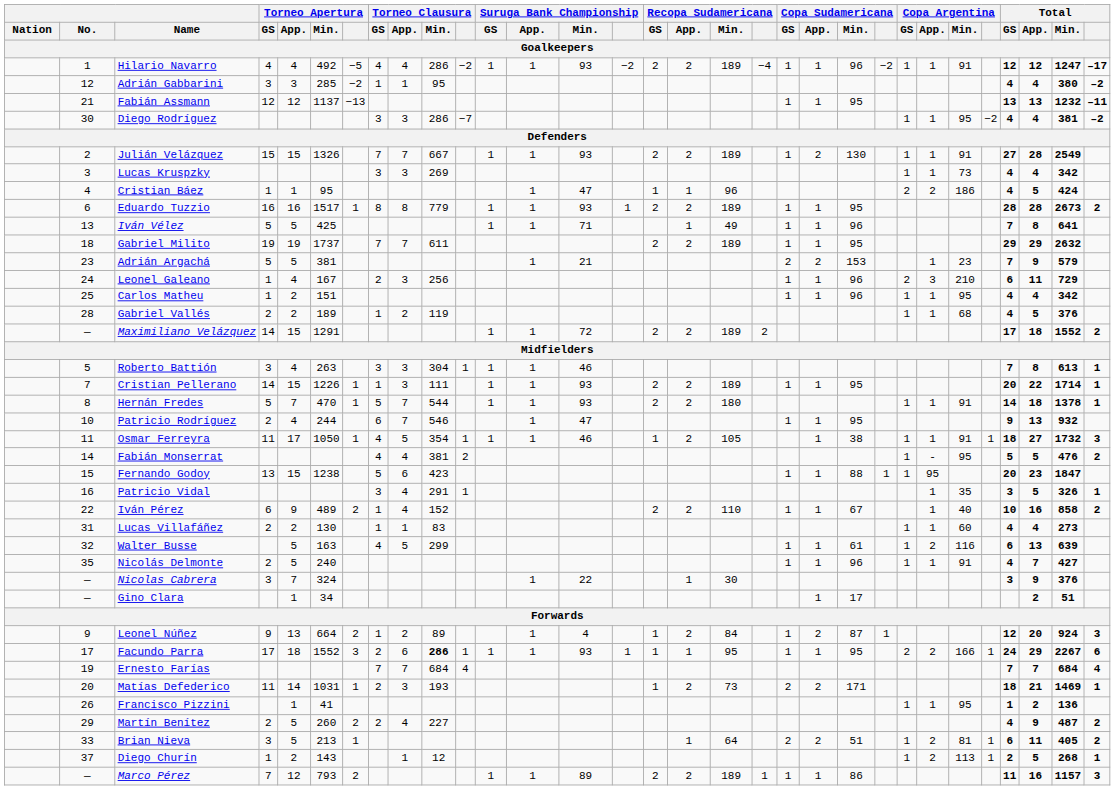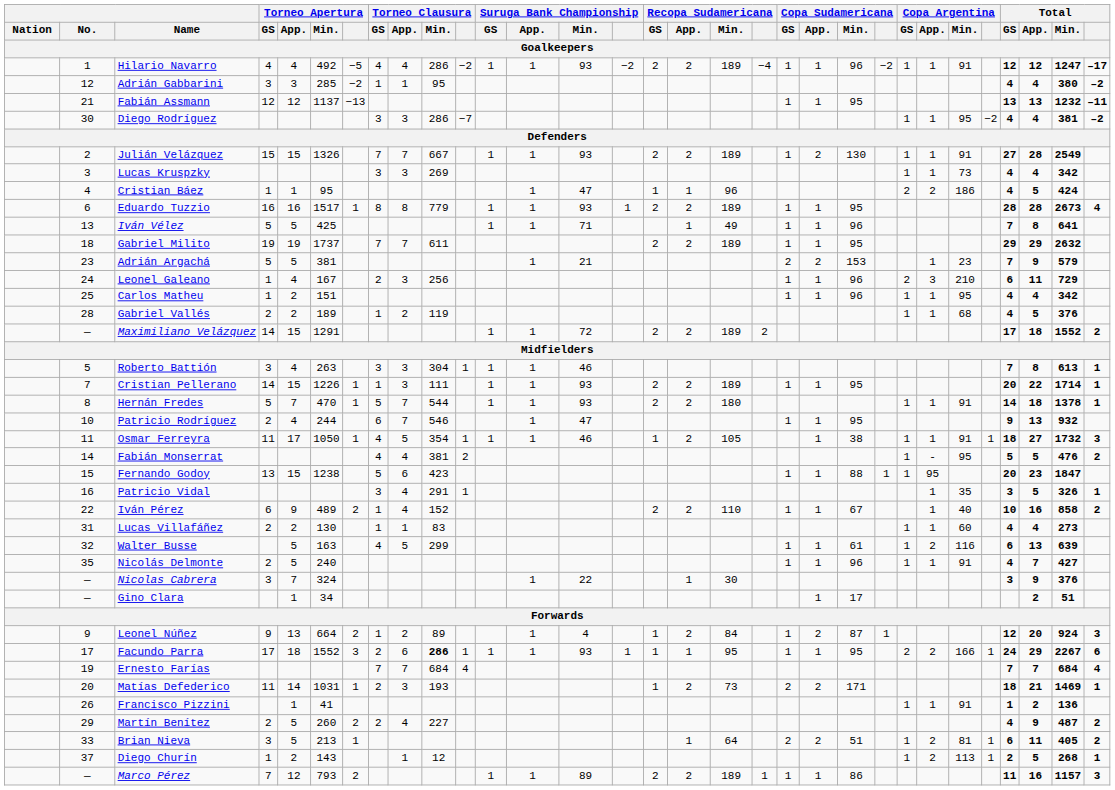 <table class="wikitable" style="font-size: 95%; text-align: center">
 <tr>
 <th colspan=3></th>
 <th colspan=4><a href='#'>Torneo Apertura</a></th>
 <th colspan=4><a href='#'>Torneo Clausura</a></th>
 <th colspan=4><a href='#'>Suruga Bank Championship</a></th>
 <th colspan=4><a href='#'>Recopa Sudamericana</a></th>
 <th colspan=4><a href='#'>Copa Sudamericana</a></th>
 <th colspan=4><a href='#'>Copa Argentina</a></th>
 <th colspan=4>Total</th>
 </tr>
 <tr>
 <th width="5%">Nation</th>
 <th width="5%">No.</th>
 <th width="13%">Name</th>
 <th>GS</th>
 <th>App.</th>
 <th>Min.</th>
 <th></th>
 <th>GS</th>
 <th>App.</th>
 <th>Min.</th>
 <th></th>
 <th>GS</th>
 <th>App.</th>
 <th>Min.</th>
 <th></th>
 <th>GS</th>
 <th>App.</th>
 <th>Min.</th>
 <th></th>
 <th>GS</th>
 <th>App.</th>
 <th>Min.</th>
 <th></th>
 <th>GS</th>
 <th>App.</th>
 <th>Min.</th>
 <th></th>
 <th>GS</th>
 <th>App.</th>
 <th>Min.</th>
 <th></th>
 </tr>
 <tr>
 <th colspan=31>Goalkeepers</th>
 </tr>
 <tr>
 <td></td>
 <td>1</td>
 <td align=left><a href='#'>Hilario Navarro</a></td>
 <td>4 </td>
 <td>4 </td>
 <td>492 </td>
 <td>−5 </td>
 <td>4 </td>
 <td>4 </td>
 <td>286 </td>
 <td>−2 </td>
 <td>1 </td>
 <td>1 </td>
 <td>93 </td>
 <td>−2 </td>
 <td>2 </td>
 <td>2 </td>
 <td>189 </td>
 <td>−4 </td>
 <td>1 </td>
 <td>1 </td>
 <td>96 </td>
 <td>−2 </td>
 <td>1 </td>
 <td>1 </td>
 <td>91 </td>
 <td></td>
 <td><strong>12</strong> </td>
 <td><strong>12</strong> </td>
 <td><strong>1247</strong> </td>
 <td><strong>–17</strong> </td>
 </tr>
 <tr>
 <td></td>
 <td>12</td>
 <td align=left><a href='#'>Adrián Gabbarini</a></td>
 <td>3 </td>
 <td>3 </td>
 <td>285 </td>
 <td>−2 </td>
 <td>1 </td>
 <td>1 </td>
 <td>95 </td>
 <td></td>
 <td></td>
 <td></td>
 <td></td>
 <td></td>
 <td></td>
 <td></td>
 <td></td>
 <td></td>
 <td></td>
 <td></td>
 <td></td>
 <td></td>
 <td></td>
 <td></td>
 <td></td>
 <td></td>
 <td><strong>4</strong> </td>
 <td><strong>4</strong> </td>
 <td><strong>380</strong> </td>
 <td><strong>–2</strong> </td>
 </tr>
 <tr>
 <td></td>
 <td>21</td>
 <td align=left><a href='#'>Fabián Assmann</a></td>
 <td>12 </td>
 <td>12 </td>
 <td>1137 </td>
 <td>−13 </td>
 <td></td>
 <td></td>
 <td></td>
 <td></td>
 <td></td>
 <td></td>
 <td></td>
 <td></td>
 <td></td>
 <td></td>
 <td></td>
 <td></td>
 <td>1 </td>
 <td>1 </td>
 <td>95 </td>
 <td></td>
 <td></td>
 <td></td>
 <td></td>
 <td></td>
 <td><strong>13</strong> </td>
 <td><strong>13</strong> </td>
 <td><strong>1232</strong> </td>
 <td><strong>–11</strong> </td>
 </tr>
 <tr>
 <td></td>
 <td>30</td>
 <td align=left><a href='#'>Diego Rodríguez</a></td>
 <td></td>
 <td></td>
 <td></td>
 <td></td>
 <td>3 </td>
 <td>3 </td>
 <td>286 </td>
 <td>−7 </td>
 <td></td>
 <td></td>
 <td></td>
 <td></td>
 <td></td>
 <td></td>
 <td></td>
 <td></td>
 <td></td>
 <td></td>
 <td></td>
 <td></td>
 <td>1 </td>
 <td>1 </td>
 <td>95 </td>
 <td>−2 </td>
 <td><strong>4</strong> </td>
 <td><strong>4</strong> </td>
 <td><strong>381</strong> </td>
 <td><strong>–2</strong> </td>
 </tr>
 <tr>
 <th colspan=31>Defenders</th>
 </tr>
 <tr>
 <td></td>
 <td>2</td>
 <td align=left><a href='#'>Julián Velázquez</a></td>
 <td>15 </td>
 <td>15 </td>
 <td>1326 </td>
 <td></td>
 <td>7 </td>
 <td>7 </td>
 <td>667 </td>
 <td></td>
 <td>1 </td>
 <td>1 </td>
 <td>93 </td>
 <td></td>
 <td>2 </td>
 <td>2 </td>
 <td>189 </td>
 <td></td>
 <td>1 </td>
 <td>2 </td>
 <td>130 </td>
 <td></td>
 <td>1 </td>
 <td>1 </td>
 <td>91 </td>
 <td></td>
 <td><strong>27</strong> </td>
 <td><strong>28</strong> </td>
 <td><strong>2549</strong> </td>
 <td></td>
 </tr>
 <tr>
 <td></td>
 <td>3</td>
 <td align=left><a href='#'>Lucas Kruspzky</a></td>
 <td></td>
 <td></td>
 <td></td>
 <td></td>
 <td>3 </td>
 <td>3 </td>
 <td>269 </td>
 <td></td>
 <td></td>
 <td></td>
 <td></td>
 <td></td>
 <td></td>
 <td></td>
 <td></td>
 <td></td>
 <td></td>
 <td></td>
 <td></td>
 <td></td>
 <td>1 </td>
 <td>1 </td>
 <td>73 </td>
 <td></td>
 <td><strong>4</strong> </td>
 <td><strong>4</strong> </td>
 <td><strong>342</strong> </td>
 <td></td>
 </tr>
 <tr>
 <td></td>
 <td>4</td>
 <td align=left><a href='#'>Cristian Báez</a></td>
 <td>1 </td>
 <td>1 </td>
 <td>95 </td>
 <td></td>
 <td></td>
 <td></td>
 <td></td>
 <td></td>
 <td></td>
 <td>1 </td>
 <td>47 </td>
 <td></td>
 <td>1 </td>
 <td>1 </td>
 <td>96 </td>
 <td></td>
 <td></td>
 <td></td>
 <td></td>
 <td></td>
 <td>2 </td>
 <td>2 </td>
 <td>186 </td>
 <td></td>
 <td><strong>4</strong> </td>
 <td><strong>5</strong> </td>
 <td><strong>424</strong> </td>
 <td></td>
 </tr>
 <tr>
 <td></td>
 <td>6</td>
 <td align=left><a href='#'>Eduardo Tuzzio</a></td>
 <td>16 </td>
 <td>16 </td>
 <td>1517 </td>
 <td>1 </td>
 <td>8 </td>
 <td>8 </td>
 <td>779 </td>
 <td></td>
 <td>1 </td>
 <td>1 </td>
 <td>93 </td>
 <td>1 </td>
 <td>2 </td>
 <td>2 </td>
 <td>189 </td>
 <td></td>
 <td>1 </td>
 <td>1 </td>
 <td>95 </td>
 <td></td>
 <td></td>
 <td></td>
 <td></td>
 <td></td>
 <td><strong>28</strong> </td>
 <td><strong>28</strong> </td>
 <td><strong>2673</strong> </td>
-<td><strong>2</strong> </td>
+<td><strong>4</strong> </td>
 </tr>
 <tr>
 <td></td>
 <td>13</td>
 <td align=left><em><a href='#'>Iván Vélez</a></em></td>
 <td>5 </td>
 <td>5 </td>
 <td>425 </td>
 <td></td>
 <td></td>
 <td></td>
 <td></td>
 <td></td>
 <td>1 </td>
 <td>1 </td>
 <td>71 </td>
 <td></td>
 <td></td>
 <td>1 </td>
 <td>49 </td>
 <td></td>
 <td>1 </td>
 <td>1 </td>
 <td>96 </td>
 <td></td>
 <td></td>
 <td></td>
 <td></td>
 <td></td>
 <td><strong>7</strong> </td>
 <td><strong>8</strong> </td>
 <td><strong>641</strong> </td>
 <td></td>
 </tr>
 <tr>
 <td></td>
 <td>18</td>
 <td align=left><a href='#'>Gabriel Milito</a></td>
 <td>19 </td>
 <td>19 </td>
 <td>1737 </td>
 <td></td>
 <td>7 </td>
 <td>7 </td>
 <td>611 </td>
 <td></td>
 <td></td>
 <td></td>
 <td></td>
 <td></td>
 <td>2 </td>
 <td>2 </td>
 <td>189 </td>
 <td></td>
 <td>1 </td>
 <td>1 </td>
 <td>95 </td>
 <td></td>
 <td></td>
 <td></td>
 <td></td>
 <td></td>
 <td><strong>29</strong> </td>
 <td><strong>29</strong> </td>
 <td><strong>2632</strong> </td>
 <td></td>
 </tr>
 <tr>
 <td></td>
 <td>23</td>
 <td align=left><a href='#'>Adrián Argachá</a></td>
 <td>5 </td>
 <td>5 </td>
 <td>381 </td>
 <td></td>
 <td></td>
 <td></td>
 <td></td>
 <td></td>
 <td></td>
 <td>1 </td>
 <td>21 </td>
 <td></td>
 <td></td>
 <td></td>
 <td></td>
 <td></td>
 <td>2 </td>
 <td>2 </td>
 <td>153 </td>
 <td></td>
 <td></td>
 <td>1 </td>
 <td>23 </td>
 <td></td>
 <td><strong>7</strong> </td>
 <td><strong>9</strong> </td>
 <td><strong>579</strong> </td>
 <td></td>
 </tr>
 <tr>
 <td></td>
 <td>24</td>
 <td align=left><a href='#'>Leonel Galeano</a></td>
 <td>1 </td>
 <td>4 </td>
 <td>167 </td>
 <td></td>
 <td>2 </td>
 <td>3 </td>
 <td>256 </td>
 <td></td>
 <td></td>
 <td></td>
 <td></td>
 <td></td>
 <td></td>
 <td></td>
 <td></td>
 <td></td>
 <td>1 </td>
 <td>1 </td>
 <td>96 </td>
 <td></td>
 <td>2 </td>
 <td>3 </td>
 <td>210 </td>
 <td></td>
 <td><strong>6</strong> </td>
 <td><strong>11</strong> </td>
 <td><strong>729</strong> </td>
 <td></td>
 </tr>
 <tr>
 <td></td>
 <td>25</td>
 <td align=left><a href='#'>Carlos Matheu</a></td>
 <td>1 </td>
 <td>2 </td>
 <td>151 </td>
 <td></td>
 <td></td>
 <td></td>
 <td></td>
 <td></td>
 <td></td>
 <td></td>
 <td></td>
 <td></td>
 <td></td>
 <td></td>
 <td></td>
 <td></td>
 <td>1 </td>
 <td>1 </td>
 <td>96 </td>
 <td></td>
 <td>1 </td>
 <td>1 </td>
 <td>95 </td>
 <td></td>
 <td><strong>4</strong> </td>
 <td><strong>4</strong> </td>
 <td><strong>342</strong> </td>
 <td></td>
 </tr>
 <tr>
 <td></td>
 <td>28</td>
 <td align=left><a href='#'>Gabriel Vallés</a></td>
 <td>2 </td>
 <td>2 </td>
 <td>189 </td>
 <td></td>
 <td>1 </td>
 <td>2 </td>
 <td>119 </td>
 <td></td>
 <td></td>
 <td></td>
 <td></td>
 <td></td>
 <td></td>
 <td></td>
 <td></td>
 <td></td>
 <td></td>
 <td></td>
 <td></td>
 <td></td>
 <td>1 </td>
 <td>1 </td>
 <td>68 </td>
 <td></td>
 <td><strong>4</strong> </td>
 <td><strong>5</strong> </td>
 <td><strong>376</strong> </td>
 <td></td>
 </tr>
 <tr>
 <td></td>
 <td>—</td>
 <td align=left><em><a href='#'>Maximiliano Velázquez</a></em></td>
 <td>14 </td>
 <td>15 </td>
 <td>1291 </td>
 <td></td>
 <td></td>
 <td></td>
 <td></td>
 <td></td>
 <td>1 </td>
 <td>1 </td>
 <td>72 </td>
 <td></td>
 <td>2 </td>
 <td>2 </td>
 <td>189 </td>
 <td>2 </td>
 <td></td>
 <td></td>
 <td></td>
 <td></td>
 <td></td>
 <td></td>
 <td></td>
 <td></td>
 <td><strong>17</strong> </td>
 <td><strong>18</strong> </td>
 <td><strong>1552</strong> </td>
 <td><strong>2</strong> </td>
 </tr>
 <tr>
 <th colspan=31>Midfielders</th>
 </tr>
 <tr>
 <td></td>
 <td>5</td>
 <td align=left><a href='#'>Roberto Battión</a></td>
 <td>3 </td>
 <td>4 </td>
 <td>263 </td>
 <td></td>
 <td>3 </td>
 <td>3 </td>
 <td>304 </td>
 <td>1 </td>
 <td>1 </td>
 <td>1 </td>
 <td>46 </td>
 <td></td>
 <td></td>
 <td></td>
 <td></td>
 <td></td>
 <td></td>
 <td></td>
 <td></td>
 <td></td>
 <td></td>
 <td></td>
 <td></td>
 <td></td>
 <td><strong>7</strong> </td>
 <td><strong>8</strong> </td>
 <td><strong>613</strong> </td>
 <td><strong>1</strong> </td>
 </tr>
 <tr>
 <td></td>
 <td>7</td>
 <td align=left><a href='#'>Cristian Pellerano</a></td>
 <td>14 </td>
 <td>15 </td>
 <td>1226 </td>
 <td>1 </td>
 <td>1 </td>
 <td>3 </td>
 <td>111 </td>
 <td></td>
 <td>1 </td>
 <td>1 </td>
 <td>93 </td>
 <td></td>
 <td>2 </td>
 <td>2 </td>
 <td>189 </td>
 <td></td>
 <td>1 </td>
 <td>1 </td>
 <td>95 </td>
 <td></td>
 <td></td>
 <td></td>
 <td></td>
 <td></td>
 <td><strong>20</strong> </td>
 <td><strong>22</strong> </td>
 <td><strong>1714</strong> </td>
 <td><strong>1</strong> </td>
 </tr>
 <tr>
 <td></td>
 <td>8</td>
 <td align=left><a href='#'>Hernán Fredes</a></td>
 <td>5 </td>
 <td>7 </td>
 <td>470 </td>
 <td>1 </td>
 <td>5 </td>
 <td>7 </td>
 <td>544 </td>
 <td></td>
 <td>1 </td>
 <td>1 </td>
 <td>93 </td>
 <td></td>
 <td>2 </td>
 <td>2 </td>
 <td>180 </td>
 <td></td>
 <td></td>
 <td></td>
 <td></td>
 <td></td>
 <td>1 </td>
 <td>1 </td>
 <td>91 </td>
 <td></td>
 <td><strong>14</strong> </td>
 <td><strong>18</strong> </td>
 <td><strong>1378</strong> </td>
 <td><strong>1</strong> </td>
 </tr>
 <tr>
 <td></td>
 <td>10</td>
 <td align=left><a href='#'>Patricio Rodríguez</a></td>
 <td>2 </td>
 <td>4 </td>
 <td>244 </td>
 <td></td>
 <td>6 </td>
 <td>7 </td>
 <td>546 </td>
 <td></td>
 <td></td>
 <td>1 </td>
 <td>47 </td>
 <td></td>
 <td></td>
 <td></td>
 <td></td>
 <td></td>
 <td>1 </td>
 <td>1 </td>
 <td>95 </td>
 <td></td>
 <td></td>
 <td></td>
 <td></td>
 <td></td>
 <td><strong>9</strong> </td>
 <td><strong>13</strong> </td>
 <td><strong>932</strong> </td>
 <td></td>
 </tr>
 <tr>
 <td></td>
 <td>11</td>
 <td align=left><a href='#'>Osmar Ferreyra</a></td>
 <td>11 </td>
 <td>17 </td>
 <td>1050 </td>
 <td>1 </td>
 <td>4 </td>
 <td>5 </td>
 <td>354 </td>
 <td>1 </td>
 <td>1 </td>
 <td>1 </td>
 <td>46 </td>
 <td></td>
 <td>1 </td>
 <td>2 </td>
 <td>105 </td>
 <td></td>
 <td></td>
 <td>1 </td>
 <td>38 </td>
 <td></td>
 <td>1 </td>
 <td>1 </td>
 <td>91 </td>
 <td>1 </td>
 <td><strong>18</strong> </td>
 <td><strong>27</strong> </td>
 <td><strong>1732</strong> </td>
 <td><strong>3</strong> </td>
 </tr>
 <tr>
 <td></td>
 <td>14</td>
 <td align=left><a href='#'>Fabián Monserrat</a></td>
 <td></td>
 <td></td>
 <td></td>
 <td></td>
 <td>4 </td>
 <td>4 </td>
 <td>381 </td>
 <td>2 </td>
 <td></td>
 <td></td>
 <td></td>
 <td></td>
 <td></td>
 <td></td>
 <td></td>
 <td></td>
 <td></td>
 <td></td>
 <td></td>
 <td></td>
 <td>1 </td>
 <td 1 >-</td>
 <td>95 </td>
 <td></td>
 <td><strong>5</strong> </td>
 <td><strong>5</strong> </td>
 <td><strong>476</strong> </td>
 <td><strong>2</strong> </td>
 </tr>
 <tr>
 <td></td>
 <td>15</td>
 <td align=left><a href='#'>Fernando Godoy</a></td>
 <td>13 </td>
 <td>15 </td>
 <td>1238 </td>
 <td></td>
 <td>5 </td>
 <td>6 </td>
 <td>423 </td>
 <td></td>
 <td></td>
 <td></td>
 <td></td>
 <td></td>
 <td></td>
 <td></td>
 <td></td>
 <td></td>
 <td>1 </td>
 <td>1 </td>
 <td>88 </td>
 <td>1 </td>
 <td>1 </td>
 <td>95 </td>
 <td></td>
 <td></td>
 <td><strong>20</strong> </td>
 <td><strong>23</strong> </td>
 <td><strong>1847</strong> </td>
 <td></td>
 </tr>
 <tr>
 <td></td>
 <td>16</td>
 <td align=left><a href='#'>Patricio Vidal</a></td>
 <td></td>
 <td></td>
 <td></td>
 <td></td>
 <td>3 </td>
 <td>4 </td>
 <td>291 </td>
 <td>1 </td>
 <td></td>
 <td></td>
 <td></td>
 <td></td>
 <td></td>
 <td></td>
 <td></td>
 <td></td>
 <td></td>
 <td></td>
 <td></td>
 <td></td>
 <td></td>
 <td>1 </td>
 <td>35 </td>
 <td></td>
 <td><strong>3</strong> </td>
 <td><strong>5</strong> </td>
 <td><strong>326</strong> </td>
 <td><strong>1</strong> </td>
 </tr>
 <tr>
 <td></td>
 <td>22</td>
 <td align=left><a href='#'>Iván Pérez</a></td>
 <td>6 </td>
 <td>9 </td>
 <td>489 </td>
 <td>2 </td>
 <td>1 </td>
 <td>4 </td>
 <td>152 </td>
 <td></td>
 <td></td>
 <td></td>
 <td></td>
 <td></td>
 <td>2 </td>
 <td>2 </td>
 <td>110 </td>
 <td></td>
 <td>1 </td>
 <td>1 </td>
 <td>67 </td>
 <td></td>
 <td></td>
 <td>1 </td>
 <td>40 </td>
 <td></td>
 <td><strong>10</strong> </td>
 <td><strong>16</strong> </td>
 <td><strong>858</strong> </td>
 <td><strong>2</strong> </td>
 </tr>
 <tr>
 <td></td>
 <td>31</td>
 <td align=left><a href='#'>Lucas Villafáñez</a></td>
 <td>2 </td>
 <td>2 </td>
 <td>130 </td>
 <td></td>
 <td>1 </td>
 <td>1 </td>
 <td>83 </td>
 <td></td>
 <td></td>
 <td></td>
 <td></td>
 <td></td>
 <td></td>
 <td></td>
 <td></td>
 <td></td>
 <td></td>
 <td></td>
 <td></td>
 <td></td>
 <td>1 </td>
 <td>1 </td>
 <td>60 </td>
 <td></td>
 <td><strong>4</strong> </td>
 <td><strong>4</strong> </td>
 <td><strong>273</strong> </td>
 <td></td>
 </tr>
 <tr>
 <td></td>
 <td>32</td>
 <td align=left><a href='#'>Walter Busse</a></td>
 <td></td>
 <td>5 </td>
 <td>163 </td>
 <td></td>
 <td>4 </td>
 <td>5 </td>
 <td>299 </td>
 <td></td>
 <td></td>
 <td></td>
 <td></td>
 <td></td>
 <td></td>
 <td></td>
 <td></td>
 <td></td>
 <td>1 </td>
 <td>1 </td>
 <td>61 </td>
 <td></td>
 <td>1 </td>
 <td>2 </td>
 <td>116 </td>
 <td></td>
 <td><strong>6</strong> </td>
 <td><strong>13</strong> </td>
 <td><strong>639</strong> </td>
 <td></td>
 </tr>
 <tr>
 <td></td>
 <td>35</td>
 <td align=left><a href='#'>Nicolás Delmonte</a></td>
 <td>2 </td>
 <td>5 </td>
 <td>240 </td>
 <td></td>
 <td></td>
 <td></td>
 <td></td>
 <td></td>
 <td></td>
 <td></td>
 <td></td>
 <td></td>
 <td></td>
 <td></td>
 <td></td>
 <td></td>
 <td>1 </td>
 <td>1 </td>
 <td>96 </td>
 <td></td>
 <td>1 </td>
 <td>1 </td>
 <td>91 </td>
 <td></td>
 <td><strong>4</strong> </td>
 <td><strong>7</strong> </td>
 <td><strong>427</strong> </td>
 <td></td>
 </tr>
 <tr>
 <td></td>
 <td>—</td>
 <td align=left><em><a href='#'>Nicolas Cabrera</a></em></td>
 <td>3 </td>
 <td>7 </td>
 <td>324 </td>
 <td></td>
 <td></td>
 <td></td>
 <td></td>
 <td></td>
 <td></td>
 <td>1 </td>
 <td>22 </td>
 <td></td>
 <td></td>
 <td>1 </td>
 <td>30 </td>
 <td></td>
 <td></td>
 <td></td>
 <td></td>
 <td></td>
 <td></td>
 <td></td>
 <td></td>
 <td></td>
 <td><strong>3</strong> </td>
 <td><strong>9</strong> </td>
 <td><strong>376</strong> </td>
 <td></td>
 </tr>
 <tr>
 <td></td>
 <td>—</td>
 <td align=left><a href='#'>Gino Clara</a></td>
 <td></td>
 <td>1 </td>
 <td>34 </td>
 <td></td>
 <td></td>
 <td></td>
 <td></td>
 <td></td>
 <td></td>
 <td></td>
 <td></td>
 <td></td>
 <td></td>
 <td></td>
 <td></td>
 <td></td>
 <td></td>
 <td>1 </td>
 <td>17 </td>
 <td></td>
 <td></td>
 <td></td>
 <td></td>
 <td></td>
 <td></td>
 <td><strong>2</strong> </td>
 <td><strong>51</strong> </td>
 <td></td>
 </tr>
 <tr>
 <th colspan=31>Forwards</th>
 </tr>
 <tr>
 <td></td>
 <td>9</td>
 <td align=left><a href='#'>Leonel Núñez</a></td>
 <td>9 </td>
 <td>13 </td>
 <td>664 </td>
 <td>2 </td>
 <td>1 </td>
 <td>2 </td>
 <td>89 </td>
 <td></td>
 <td></td>
 <td>1 </td>
 <td>4 </td>
 <td></td>
 <td>1 </td>
 <td>2 </td>
 <td>84 </td>
 <td></td>
 <td>1 </td>
 <td>2 </td>
 <td>87 </td>
 <td>1 </td>
 <td></td>
 <td></td>
 <td></td>
 <td></td>
 <td><strong>12</strong> </td>
 <td><strong>20</strong> </td>
 <td><strong>924</strong> </td>
 <td><strong>3</strong> </td>
 </tr>
 <tr>
 <td></td>
 <td>17</td>
 <td align=left><a href='#'>Facundo Parra</a></td>
 <td>17 </td>
 <td>18 </td>
 <td>1552 </td>
 <td>3 </td>
 <td>2 </td>
 <td>6 </td>
 <td><strong>286 </strong></td>
 <td>1 </td>
 <td>1 </td>
 <td>1 </td>
 <td>93 </td>
 <td>1 </td>
 <td>1 </td>
 <td>1 </td>
 <td>95 </td>
 <td></td>
 <td>1 </td>
 <td>1 </td>
 <td>95 </td>
 <td></td>
 <td>2 </td>
 <td>2 </td>
 <td>166 </td>
 <td>1 </td>
 <td><strong>24</strong> </td>
 <td><strong>29</strong> </td>
 <td><strong>2267</strong> </td>
 <td><strong>6</strong> </td>
 </tr>
 <tr>
 <td></td>
 <td>19</td>
 <td align=left><a href='#'>Ernesto Farías</a></td>
 <td></td>
 <td></td>
 <td></td>
 <td></td>
 <td>7 </td>
 <td>7 </td>
 <td>684 </td>
 <td>4 </td>
 <td></td>
 <td></td>
 <td></td>
 <td></td>
 <td></td>
 <td></td>
 <td></td>
 <td></td>
 <td></td>
 <td></td>
 <td></td>
 <td></td>
 <td></td>
 <td></td>
 <td></td>
 <td></td>
 <td><strong>7</strong> </td>
 <td><strong>7</strong> </td>
 <td><strong>684</strong> </td>
 <td><strong>4</strong> </td>
 </tr>
 <tr>
 <td></td>
 <td>20</td>
 <td align=left><a href='#'>Matías Defederico</a></td>
 <td>11 </td>
 <td>14 </td>
 <td>1031 </td>
 <td>1 </td>
 <td>2 </td>
 <td>3 </td>
 <td>193 </td>
 <td></td>
 <td></td>
 <td></td>
 <td></td>
 <td></td>
 <td>1 </td>
 <td>2 </td>
 <td>73 </td>
 <td></td>
 <td>2 </td>
 <td>2 </td>
 <td>171 </td>
 <td></td>
 <td></td>
 <td></td>
 <td></td>
 <td></td>
 <td><strong>18</strong> </td>
 <td><strong>21</strong> </td>
 <td><strong>1469</strong> </td>
 <td><strong>1</strong> </td>
 </tr>
 <tr>
 <td></td>
 <td>26</td>
 <td align=left><a href='#'>Francisco Pizzini</a></td>
 <td></td>
 <td>1 </td>
 <td>41 </td>
 <td></td>
 <td></td>
 <td></td>
 <td></td>
 <td></td>
 <td></td>
 <td></td>
 <td></td>
 <td></td>
 <td></td>
 <td></td>
 <td></td>
 <td></td>
 <td></td>
 <td></td>
 <td></td>
 <td></td>
 <td>1 </td>
 <td>1 </td>
-<td>95 </td>
+<td>91 </td>
 <td></td>
 <td><strong>1</strong> </td>
 <td><strong>2</strong> </td>
 <td><strong>136</strong> </td>
 <td></td>
 </tr>
 <tr>
 <td></td>
 <td>29</td>
 <td align=left><a href='#'>Martín Benítez</a></td>
 <td>2 </td>
 <td>5 </td>
 <td>260 </td>
 <td>2 </td>
 <td>2 </td>
 <td>4 </td>
 <td>227 </td>
 <td></td>
 <td></td>
 <td></td>
 <td></td>
 <td></td>
 <td></td>
 <td></td>
 <td></td>
 <td></td>
 <td></td>
 <td></td>
 <td></td>
 <td></td>
 <td></td>
 <td></td>
 <td></td>
 <td></td>
 <td><strong>4</strong> </td>
 <td><strong>9</strong> </td>
 <td><strong>487</strong> </td>
 <td><strong>2</strong> </td>
 </tr>
 <tr>
 <td></td>
 <td>33</td>
 <td align=left><a href='#'>Brian Nieva</a></td>
 <td>3 </td>
 <td>5 </td>
 <td>213 </td>
 <td>1 </td>
 <td></td>
 <td></td>
 <td></td>
 <td></td>
 <td></td>
 <td></td>
 <td></td>
 <td></td>
 <td></td>
 <td>1 </td>
 <td>64 </td>
 <td></td>
 <td>2 </td>
 <td>2 </td>
 <td>51 </td>
 <td></td>
 <td>1 </td>
 <td>2 </td>
 <td>81 </td>
 <td>1 </td>
 <td><strong>6</strong> </td>
 <td><strong>11</strong> </td>
 <td><strong>405</strong> </td>
 <td><strong>2</strong> </td>
 </tr>
 <tr>
 <td></td>
 <td>37</td>
 <td align=left><a href='#'>Diego Churín</a></td>
 <td>1 </td>
 <td>2 </td>
 <td>143 </td>
 <td></td>
 <td></td>
 <td>1 </td>
 <td>12 </td>
 <td></td>
 <td></td>
 <td></td>
 <td></td>
 <td></td>
 <td></td>
 <td></td>
 <td></td>
 <td></td>
 <td></td>
 <td></td>
 <td></td>
 <td></td>
 <td>1 </td>
 <td>2 </td>
 <td>113 </td>
 <td>1 </td>
 <td><strong>2</strong> </td>
 <td><strong>5</strong> </td>
 <td><strong>268</strong> </td>
 <td><strong>1</strong> </td>
 </tr>
 <tr>
 <td></td>
 <td>—</td>
 <td align=left><em><a href='#'>Marco Pérez</a></em></td>
 <td>7 </td>
 <td>12 </td>
 <td>793 </td>
 <td>2 </td>
 <td></td>
 <td></td>
 <td></td>
 <td></td>
 <td>1 </td>
 <td>1 </td>
 <td>89 </td>
 <td></td>
 <td>2 </td>
 <td>2 </td>
 <td>189 </td>
 <td>1 </td>
 <td>1 </td>
 <td>1 </td>
 <td>86 </td>
 <td></td>
 <td></td>
 <td></td>
 <td></td>
 <td></td>
 <td><strong>11</strong> </td>
 <td><strong>16</strong> </td>
 <td><strong>1157</strong> </td>
 <td><strong>3</strong> </td>
 </tr>
 </table>
